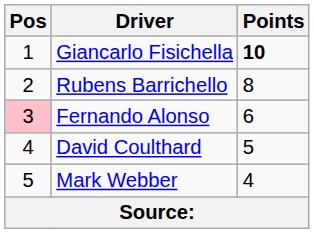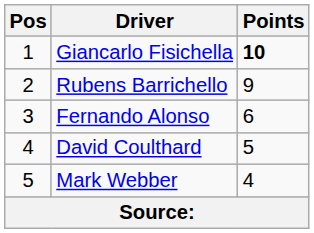 <table class="wikitable" style="font-size: 85%;">
 <tr>
 <th>Pos</th>
 <th>Driver</th>
 <th>Points</th>
 </tr>
 <tr>
 <td align="center">1</td>
 <td> <a href='#'>Giancarlo Fisichella</a></td>
 <td><strong>10</strong></td>
 </tr>
 <tr>
 <td align="center">2</td>
 <td> <a href='#'>Rubens Barrichello</a></td>
-<td>8</td>
+<td>9</td>
 </tr>
 <tr>
-<td align="center" style="background: pink;">3</td>
+<td align="center">3</td>
 <td> <a href='#'>Fernando Alonso</a></td>
 <td>6</td>
 </tr>
 <tr>
 <td align="center">4</td>
 <td> <a href='#'>David Coulthard</a></td>
 <td>5</td>
 </tr>
 <tr>
 <td align="center">5</td>
 <td> <a href='#'>Mark Webber</a></td>
 <td>4</td>
 </tr>
 <tr>
 <th colspan=3>Source:</th>
 </tr>
 </table>
